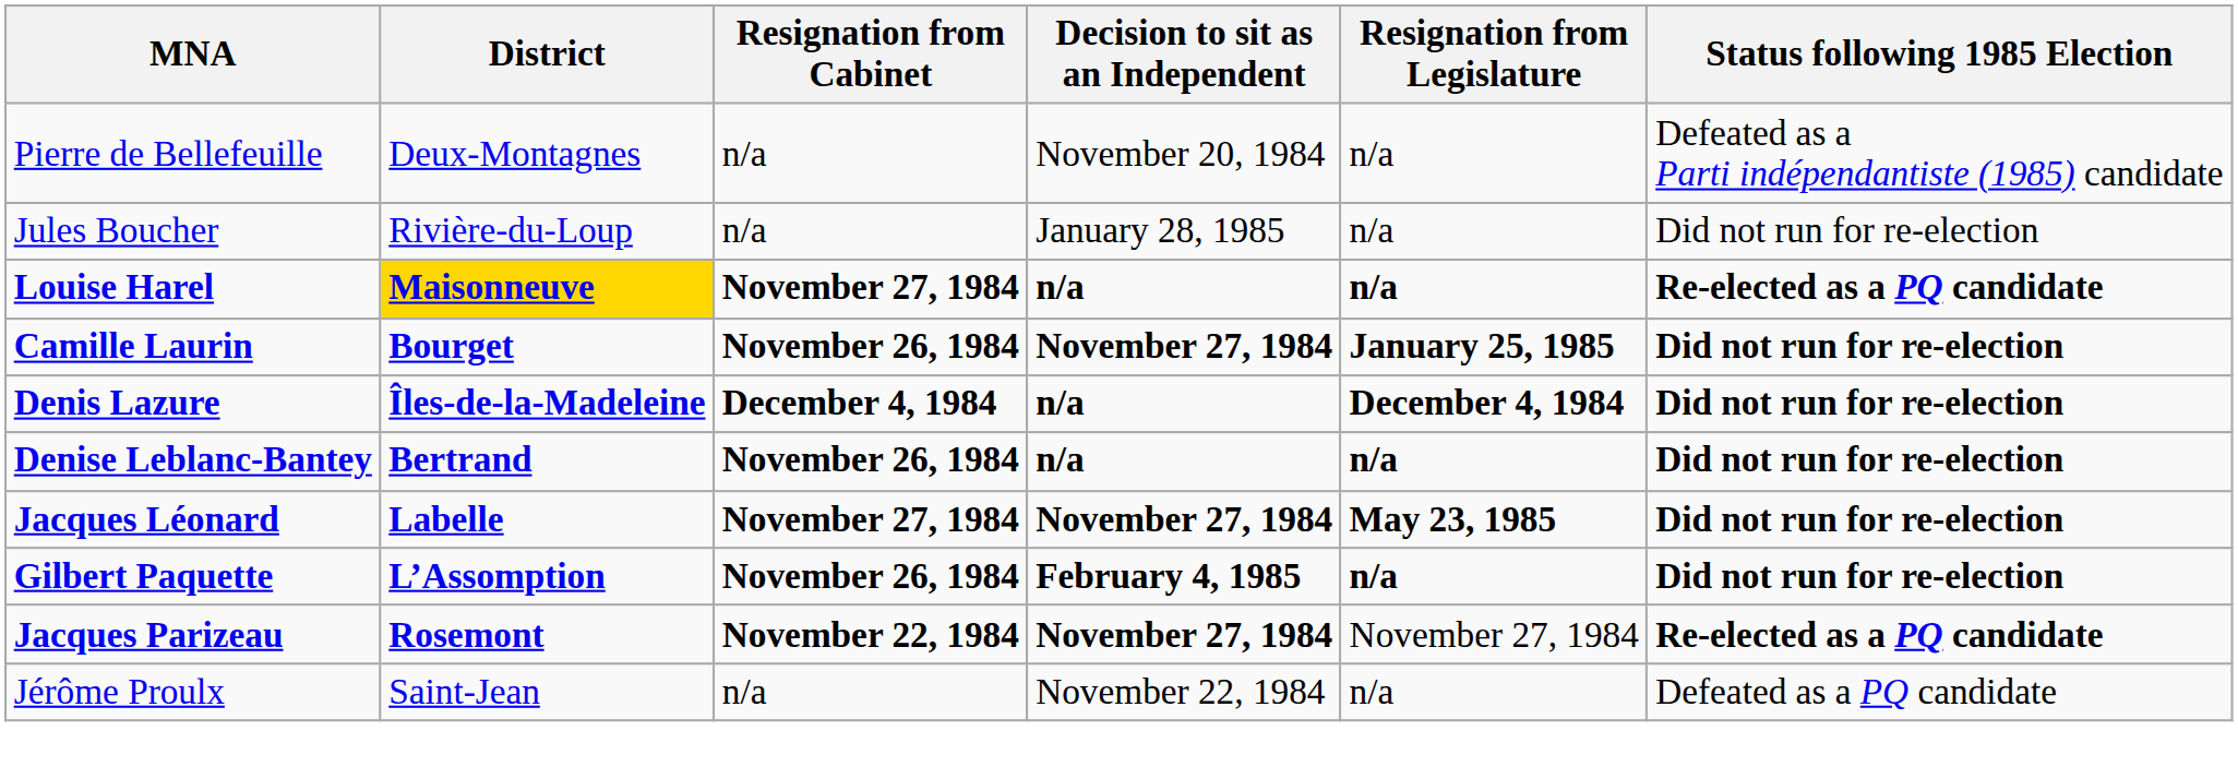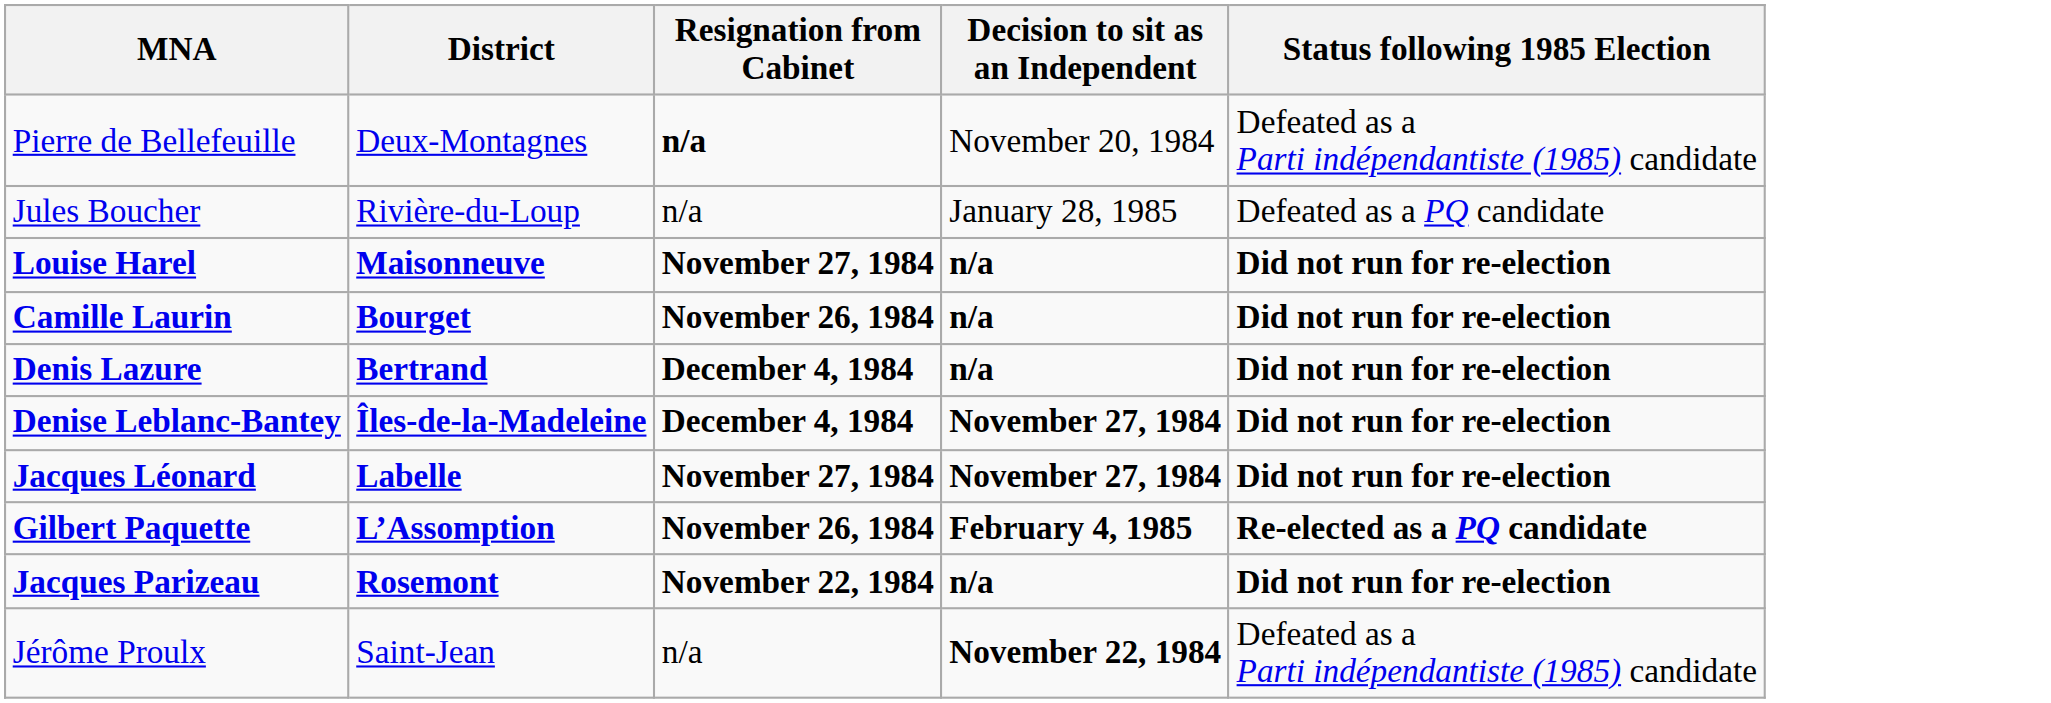 <table class="wikitable">
 <tr>
 <th>MNA</th>
 <th>District</th>
 <th>Resignation from<br>Cabinet</th>
 <th>Decision to sit as<br>an Independent</th>
-<th>Resignation from<br>Legislature</th>
 <th>Status following 1985 Election</th>
 </tr>
 <tr>
 <td><a href='#'>Pierre de Bellefeuille</a></td>
 <td><a href='#'>Deux-Montagnes</a></td>
-<td>n/a</td>
+<td><strong>n/a</strong></td>
 <td>November 20, 1984</td>
-<td>n/a</td>
 <td>Defeated as a<br><em><a href='#'>Parti indépendantiste (1985)</a></em> candidate</td>
 </tr>
 <tr>
 <td><a href='#'>Jules Boucher</a></td>
 <td><a href='#'>Rivière-du-Loup</a></td>
 <td>n/a</td>
 <td>January 28, 1985</td>
-<td>n/a</td>
-<td>Did not run for re-election</td>
+<td>Defeated as a <em><a href='#'>PQ</a></em> candidate</td>
 </tr>
 <tr>
 <td><strong><a href='#'>Louise Harel</a></strong></td>
-<td style="background: gold;"><strong><a href='#'>Maisonneuve</a></strong></td>
+<td><strong><a href='#'>Maisonneuve</a></strong></td>
 <td><strong>November 27, 1984</strong></td>
 <td><strong>n/a</strong></td>
-<td><strong>n/a</strong></td>
-<td><strong>Re-elected as a <em><a href='#'>PQ</a></em> candidate</strong></td>
+<td><strong>Did not run for re-election</strong></td>
 </tr>
 <tr>
 <td><strong><a href='#'>Camille Laurin</a></strong></td>
 <td><strong><a href='#'>Bourget</a></strong></td>
 <td><strong>November 26, 1984</strong></td>
-<td><strong>November 27, 1984</strong></td>
-<td><strong>January 25, 1985</strong></td>
+<td><strong>n/a</strong></td>
 <td><strong>Did not run for re-election</strong></td>
 </tr>
 <tr>
 <td><strong><a href='#'>Denis Lazure</a></strong></td>
-<td><strong><a href='#'>Îles-de-la-Madeleine</a></strong></td>
+<td><strong><a href='#'>Bertrand</a></strong></td>
 <td><strong>December 4, 1984</strong></td>
 <td><strong>n/a</strong></td>
-<td><strong>December 4, 1984</strong></td>
 <td><strong>Did not run for re-election</strong></td>
 </tr>
 <tr>
 <td><strong><a href='#'>Denise Leblanc-Bantey</a></strong></td>
-<td><strong><a href='#'>Bertrand</a></strong></td>
-<td><strong>November 26, 1984</strong></td>
-<td><strong>n/a</strong></td>
-<td><strong>n/a</strong></td>
+<td><strong><a href='#'>Îles-de-la-Madeleine</a></strong></td>
+<td><strong>December 4, 1984</strong></td>
+<td><strong>November 27, 1984</strong></td>
 <td><strong>Did not run for re-election</strong></td>
 </tr>
 <tr>
 <td><strong><a href='#'>Jacques Léonard</a></strong></td>
 <td><strong><a href='#'>Labelle</a></strong></td>
 <td><strong>November 27, 1984</strong></td>
 <td><strong>November 27, 1984</strong></td>
-<td><strong>May 23, 1985</strong></td>
 <td><strong>Did not run for re-election</strong></td>
 </tr>
 <tr>
 <td><strong><a href='#'>Gilbert Paquette</a></strong></td>
 <td><strong><a href='#'>L’Assomption</a></strong></td>
 <td><strong>November 26, 1984</strong></td>
 <td><strong>February 4, 1985</strong></td>
-<td><strong>n/a</strong></td>
-<td><strong>Did not run for re-election</strong></td>
+<td><strong>Re-elected as a <em><a href='#'>PQ</a></em> candidate</strong></td>
 </tr>
 <tr>
 <td><strong><a href='#'>Jacques Parizeau</a></strong></td>
 <td><strong><a href='#'>Rosemont</a></strong></td>
 <td><strong>November 22, 1984</strong></td>
-<td><strong>November 27, 1984</strong></td>
-<td>November 27, 1984</td>
-<td><strong>Re-elected as a <em><a href='#'>PQ</a></em> candidate</strong></td>
+<td><strong>n/a</strong></td>
+<td><strong>Did not run for re-election</strong></td>
 </tr>
 <tr>
 <td><a href='#'>Jérôme Proulx</a></td>
 <td><a href='#'>Saint-Jean</a></td>
 <td>n/a</td>
-<td>November 22, 1984 </td>
-<td>n/a</td>
-<td>Defeated as a <em><a href='#'>PQ</a></em> candidate</td>
+<td><strong>November 22, 1984 </strong></td>
+<td>Defeated as a<br><em><a href='#'>Parti indépendantiste (1985)</a></em> candidate</td>
 </tr>
 </table>
